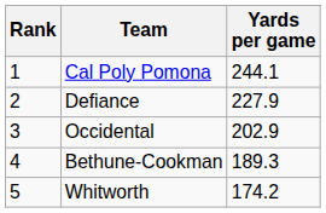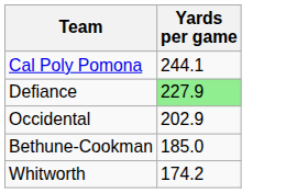 <table class="wikitable sortable">
 <tr>
-<th>Rank</th>
 <th>Team</th>
 <th>Yards<br>per game</th>
 </tr>
 <tr>
-<td>1</td>
 <td><a href='#'>Cal Poly Pomona</a></td>
 <td>244.1</td>
 </tr>
 <tr>
-<td>2</td>
 <td>Defiance</td>
-<td>227.9</td>
+<td style="background: lightgreen;">227.9</td>
 </tr>
 <tr>
-<td>3</td>
 <td>Occidental</td>
 <td>202.9</td>
 </tr>
 <tr>
-<td>4</td>
 <td>Bethune-Cookman</td>
-<td>189.3</td>
+<td>185.0</td>
 </tr>
 <tr>
-<td>5</td>
 <td>Whitworth</td>
 <td>174.2</td>
 </tr>
 </table>
